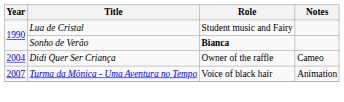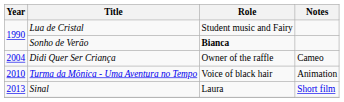 <table class="wikitable" style="font-size: 90%;">
 <tr>
 <th>Year</th>
 <th>Title</th>
 <th>Role</th>
 <th>Notes</th>
 </tr>
 <tr>
 <td rowspan="2"><a href='#'>1990</a></td>
 <td><em>Lua de Cristal</em></td>
 <td>Student music and Fairy</td>
 <td></td>
 </tr>
 <tr>
 <td><em>Sonho de Verão</em></td>
 <td><strong>Bianca</strong></td>
 <td></td>
 </tr>
 <tr>
 <td><a href='#'>2004</a></td>
 <td><em>Didi Quer Ser Criança</em></td>
 <td>Owner of the raffle</td>
 <td>Cameo</td>
 </tr>
 <tr>
-<td><a href='#'>2007</a></td>
+<td><a href='#'>2010</a></td>
 <td><em><a href='#'>Turma da Mônica - Uma Aventura no Tempo</a></em></td>
 <td>Voice of black hair</td>
 <td>Animation</td>
 </tr>
 <tr>
+<td><a href='#'>2013</a></td>
+<td><em>Sinal</em></td>
+<td>Laura</td>
+<td><a href='#'>Short film</a></td>
+</tr>
+<tr>
 </tr>
 </table>
